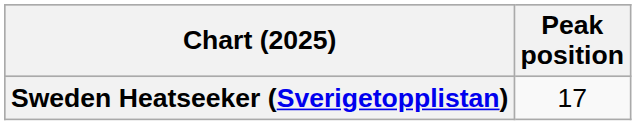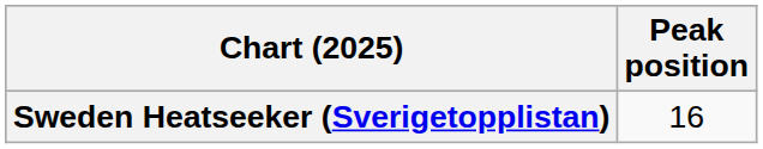 <table class="wikitable plainrowheaders" style="text-align:center">
 <tr>
 <th>Chart (2025)</th>
 <th>Peak<br>position</th>
 </tr>
 <tr>
 <th scope="row">Sweden Heatseeker (<a href='#'>Sverigetopplistan</a>)</th>
-<td>17</td>
+<td>16</td>
 </tr>
 </table>
